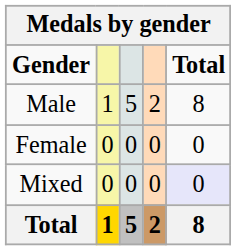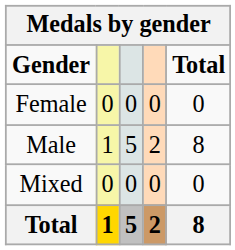 <table class="wikitable" style="font-size:85%; float:right">
 <tr style="background:#efefef;">
 <th colspan=5>Medals by gender</th>
 </tr>
 <tr align=center>
 <td><strong>Gender</strong></td>
 <td style="background:#f7f6a8;"></td>
 <td style="background:#dce5e5;"></td>
 <td style="background:#ffdab9;"></td>
 <td><strong>Total</strong></td>
 </tr>
 <tr align=center>
+<td>Female</td>
+<td style="background:#F7F6A8;">0</td>
+<td style="background:#DCE5E5;">0</td>
+<td style="background:#FFDAB9;">0</td>
+<td>0</td>
+</tr>
+<tr align=center>
 <td>Male</td>
 <td style="background:#F7F6A8;">1</td>
 <td style="background:#DCE5E5;">5</td>
 <td style="background:#FFDAB9;">2</td>
 <td>8</td>
 </tr>
 <tr align=center>
-<td>Female</td>
+<td>Mixed</td>
 <td style="background:#F7F6A8;">0</td>
 <td style="background:#DCE5E5;">0</td>
 <td style="background:#FFDAB9;">0</td>
 <td>0</td>
-</tr>
-<tr align=center>
-<td>Mixed</td>
-<td style="background:#F7F6A8;">0</td>
-<td style="background:#DCE5E5;">0</td>
-<td style="background:#FFDAB9;">0</td>
-<td style="background: lavender;">0</td>
 </tr>
 <tr align=center>
 <th>Total</th>
 <th style="background:gold;">1</th>
 <th style="background:silver;">5</th>
 <th style="background:#c96;">2</th>
 <th>8</th>
 </tr>
 </table>
